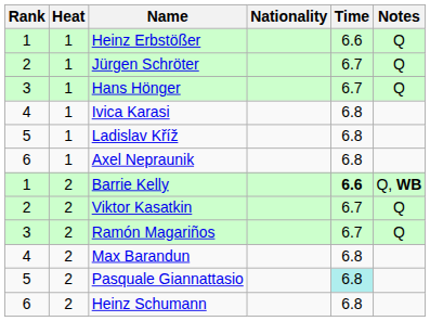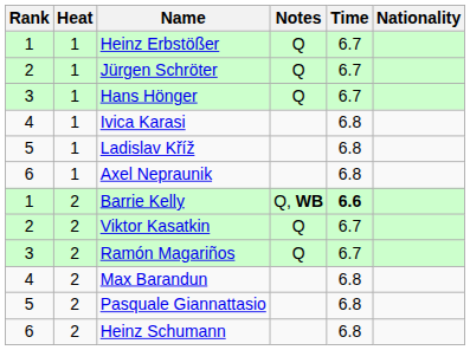 <table class="wikitable sortable" style="text-align:center">
 <tr>
 <th>Rank</th>
 <th>Heat</th>
 <th>Name</th>
+<th>Notes</th>
+<th>Time</th>
 <th>Nationality</th>
-<th>Time</th>
-<th>Notes</th>
 </tr>
 <tr bgcolor=ccffcc>
 <td>1</td>
 <td>1</td>
 <td align="left"><a href='#'>Heinz Erbstößer</a></td>
+<td>Q</td>
+<td>6.7</td>
 <td align=left></td>
-<td>6.6</td>
-<td>Q</td>
 </tr>
 <tr bgcolor=ccffcc>
 <td>2</td>
 <td>1</td>
 <td align="left"><a href='#'>Jürgen Schröter</a></td>
+<td>Q</td>
+<td>6.7</td>
 <td align=left></td>
-<td>6.7</td>
-<td>Q</td>
 </tr>
 <tr bgcolor=ccffcc>
 <td>3</td>
 <td>1</td>
 <td align="left"><a href='#'>Hans Hönger</a></td>
+<td>Q</td>
+<td>6.7</td>
 <td align=left></td>
-<td>6.7</td>
-<td>Q</td>
 </tr>
 <tr>
 <td>4</td>
 <td>1</td>
 <td align="left"><a href='#'>Ivica Karasi</a></td>
+<td></td>
+<td>6.8</td>
 <td align=left></td>
-<td>6.8</td>
-<td></td>
 </tr>
 <tr>
 <td>5</td>
 <td>1</td>
 <td align="left"><a href='#'>Ladislav Kříž</a></td>
+<td></td>
+<td>6.8</td>
 <td align=left></td>
-<td>6.8</td>
-<td></td>
 </tr>
 <tr>
 <td>6</td>
 <td>1</td>
 <td align="left"><a href='#'>Axel Nepraunik</a></td>
+<td></td>
+<td>6.8</td>
 <td align=left></td>
-<td>6.8</td>
-<td></td>
 </tr>
 <tr bgcolor=ccffcc>
 <td>1</td>
 <td>2</td>
 <td align="left"><a href='#'>Barrie Kelly</a></td>
+<td>Q, <strong>WB</strong></td>
+<td><strong>6.6</strong></td>
 <td align=left></td>
-<td><strong>6.6</strong></td>
-<td>Q, <strong>WB</strong></td>
 </tr>
 <tr bgcolor=ccffcc>
 <td>2</td>
 <td>2</td>
 <td align="left"><a href='#'>Viktor Kasatkin</a></td>
+<td>Q</td>
+<td>6.7</td>
 <td align=left></td>
-<td>6.7</td>
-<td>Q</td>
 </tr>
 <tr bgcolor=ccffcc>
 <td>3</td>
 <td>2</td>
 <td align="left"><a href='#'>Ramón Magariños</a></td>
+<td>Q</td>
+<td>6.7</td>
 <td align=left></td>
-<td>6.7</td>
-<td>Q</td>
 </tr>
 <tr>
 <td>4</td>
 <td>2</td>
 <td align="left"><a href='#'>Max Barandun</a></td>
+<td></td>
+<td>6.8</td>
 <td align=left></td>
-<td>6.8</td>
-<td></td>
 </tr>
 <tr>
 <td>5</td>
 <td>2</td>
 <td align="left"><a href='#'>Pasquale Giannattasio</a></td>
+<td></td>
+<td>6.8</td>
 <td align=left></td>
-<td style="background: paleturquoise;">6.8</td>
-<td></td>
 </tr>
 <tr>
 <td>6</td>
 <td>2</td>
 <td align="left"><a href='#'>Heinz Schumann</a></td>
+<td></td>
+<td>6.8</td>
 <td align=left></td>
-<td>6.8</td>
-<td></td>
 </tr>
 </table>
